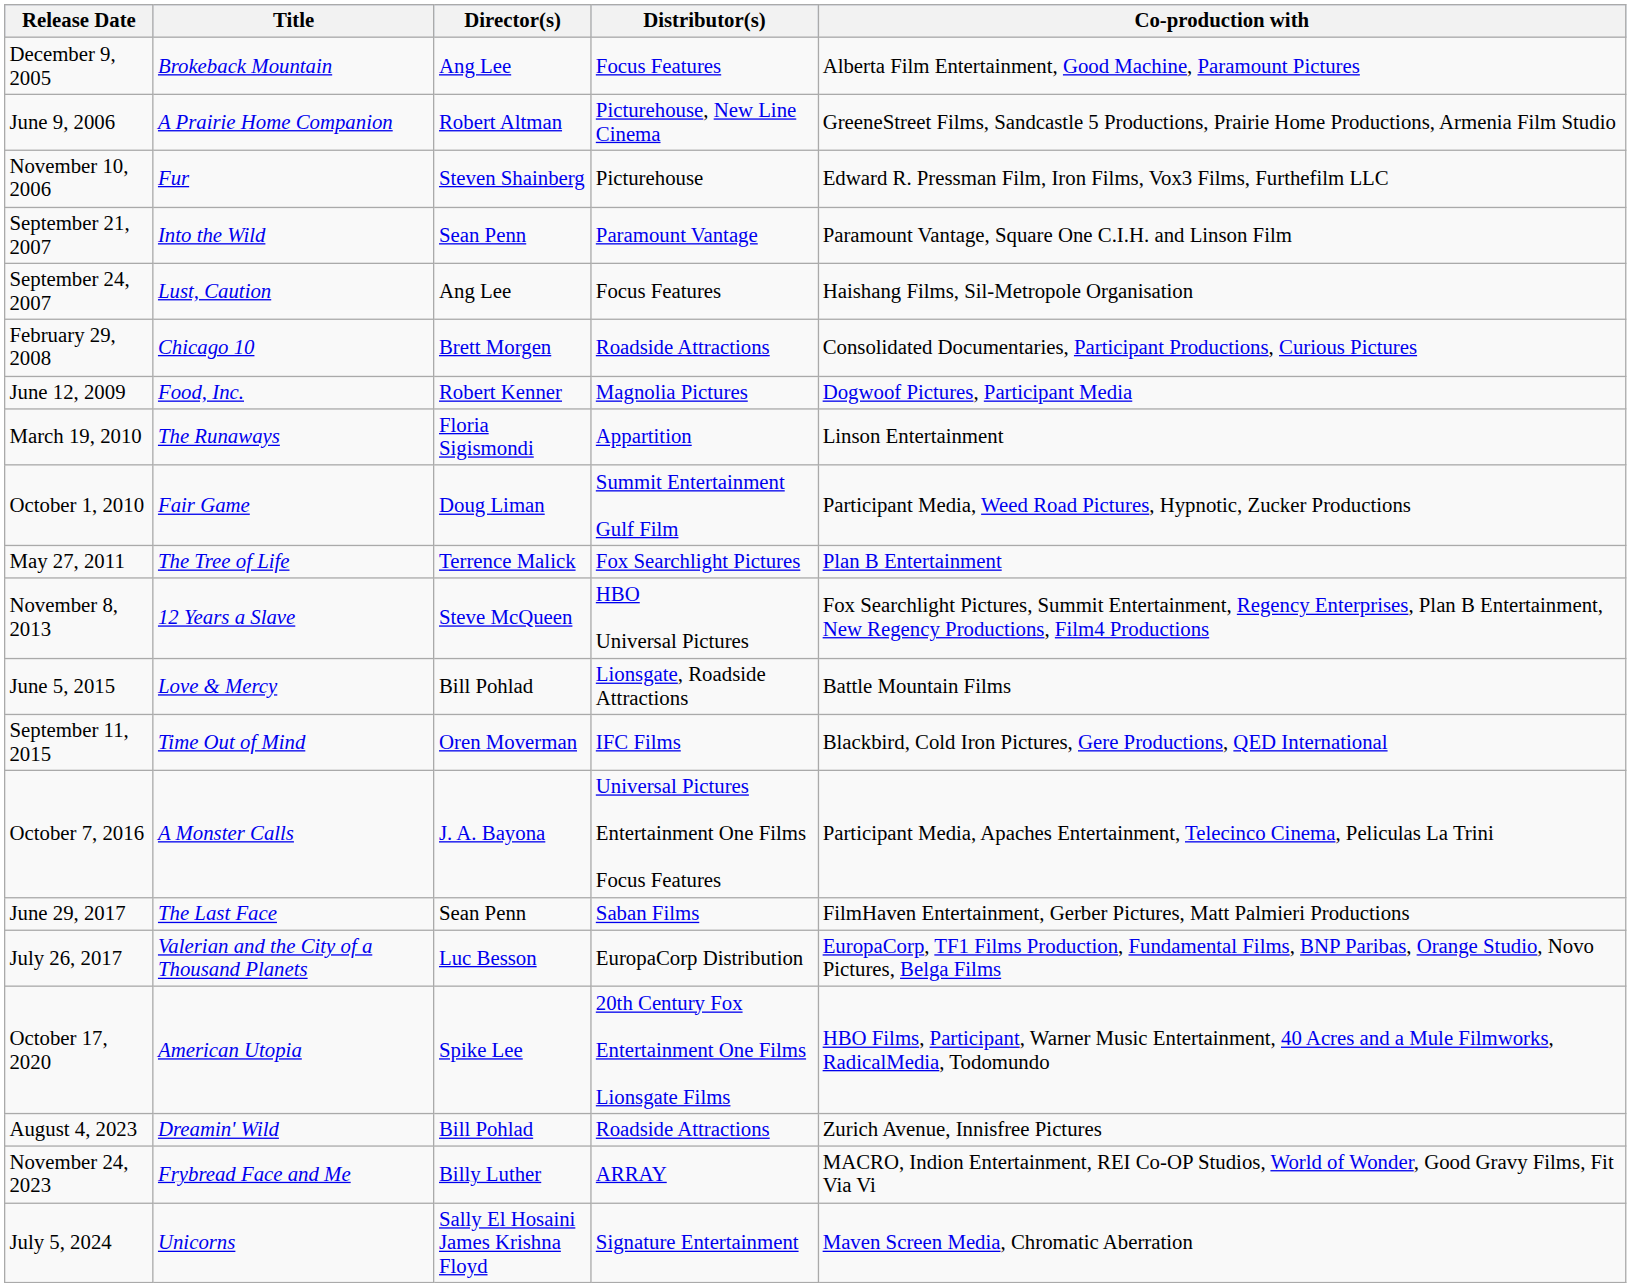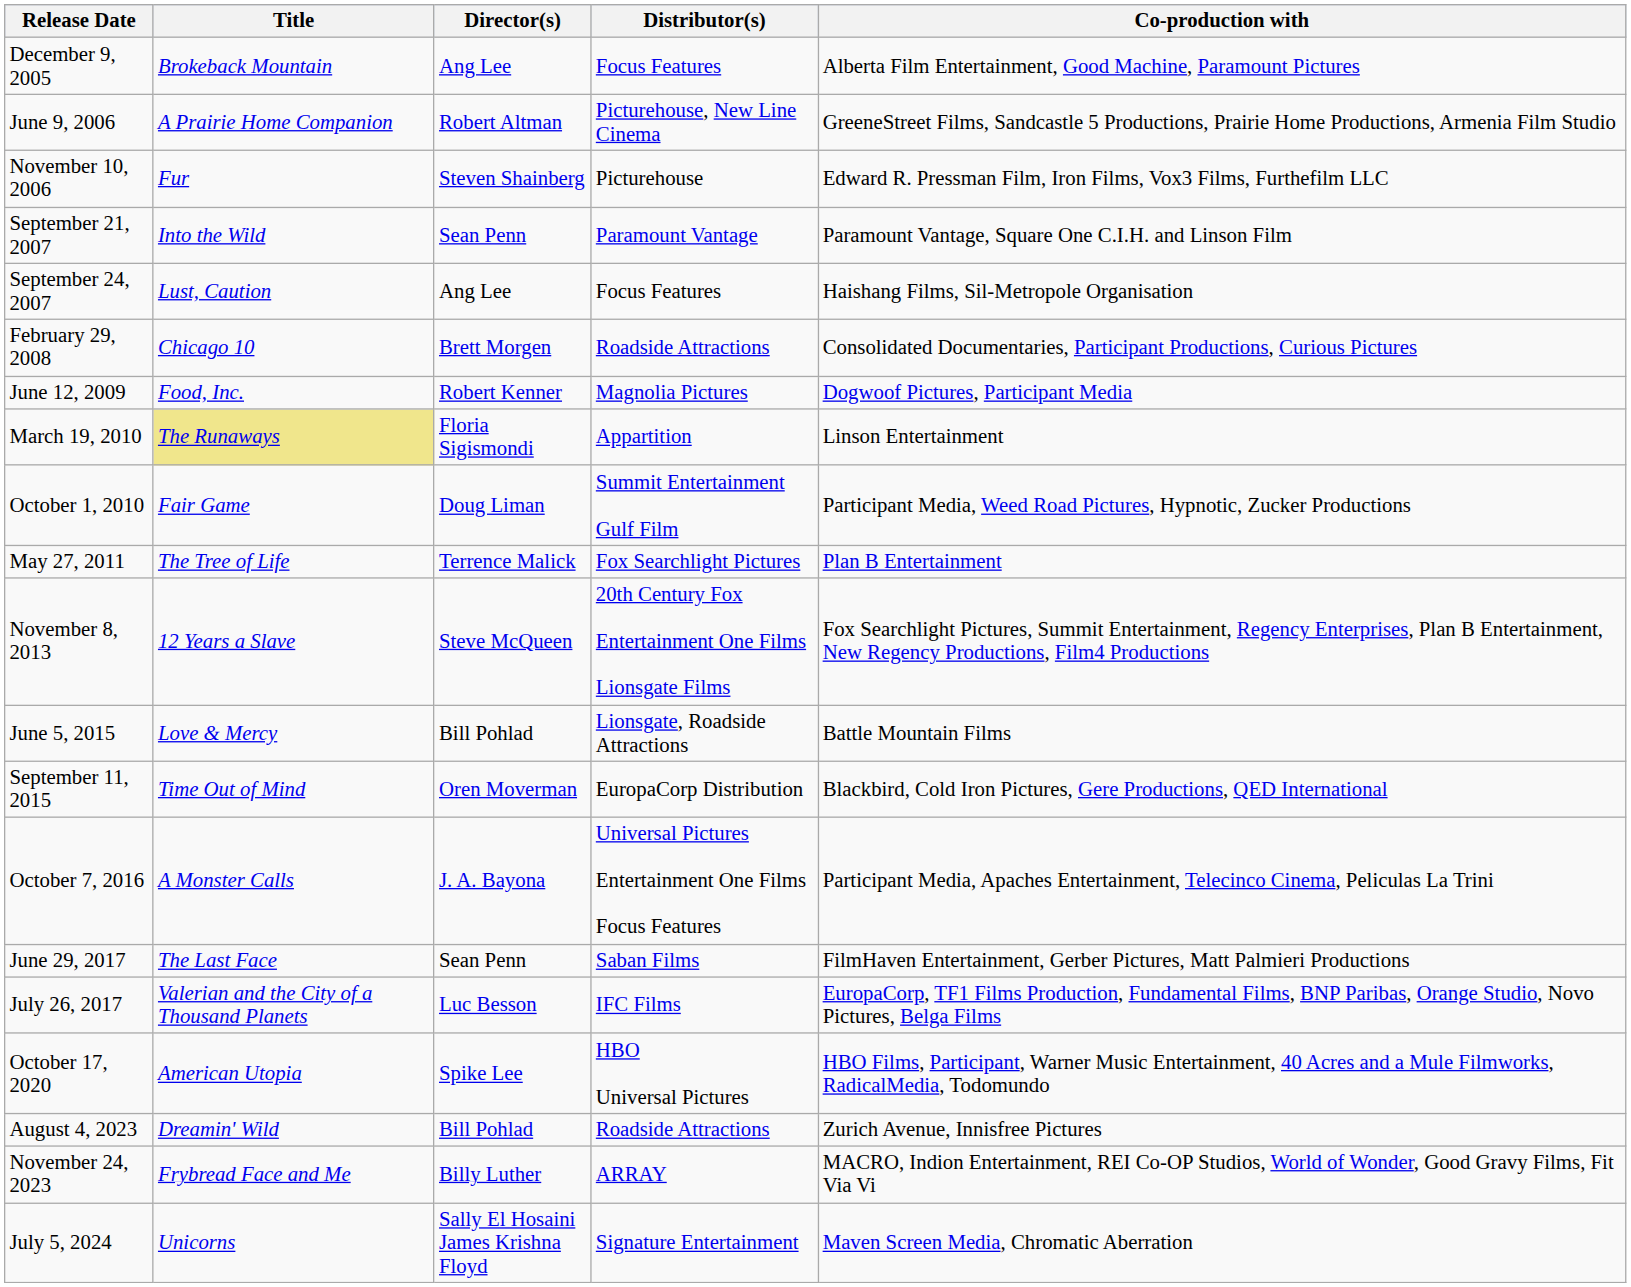 <table class="wikitable sortable">
 <tr style="background:#b0c4de; text-align:center;">
 <th>Release Date</th>
 <th>Title</th>
 <th>Director(s)</th>
 <th>Distributor(s)</th>
 <th>Co-production with</th>
 </tr>
 <tr>
 <td>December 9, 2005</td>
 <td><em><a href='#'>Brokeback Mountain</a></em></td>
 <td><a href='#'>Ang Lee</a></td>
 <td><a href='#'>Focus Features</a></td>
 <td>Alberta Film Entertainment, <a href='#'>Good Machine</a>, <a href='#'>Paramount Pictures</a></td>
 </tr>
 <tr>
 <td>June 9, 2006</td>
 <td><em><a href='#'>A Prairie Home Companion</a></em></td>
 <td><a href='#'>Robert Altman</a></td>
 <td><a href='#'>Picturehouse</a>, <a href='#'>New Line Cinema</a></td>
 <td>GreeneStreet Films, Sandcastle 5 Productions, Prairie Home Productions, Armenia Film Studio</td>
 </tr>
 <tr>
 <td>November 10, 2006</td>
 <td><em><a href='#'>Fur</a></em></td>
 <td><a href='#'>Steven Shainberg</a></td>
 <td>Picturehouse</td>
 <td>Edward R. Pressman Film, Iron Films, Vox3 Films, Furthefilm LLC</td>
 </tr>
 <tr>
 <td>September 21, 2007</td>
 <td><em><a href='#'>Into the Wild</a></em></td>
 <td><a href='#'>Sean Penn</a></td>
 <td><a href='#'>Paramount Vantage</a></td>
 <td>Paramount Vantage, Square One C.I.H. and Linson Film</td>
 </tr>
 <tr>
 <td>September 24, 2007</td>
 <td><em><a href='#'>Lust, Caution</a></em></td>
 <td>Ang Lee</td>
 <td>Focus Features</td>
 <td>Haishang Films, Sil-Metropole Organisation</td>
 </tr>
 <tr>
 <td>February 29, 2008</td>
 <td><em><a href='#'>Chicago 10</a></em></td>
 <td><a href='#'>Brett Morgen</a></td>
 <td><a href='#'>Roadside Attractions</a></td>
 <td>Consolidated Documentaries, <a href='#'>Participant Productions</a>, <a href='#'>Curious Pictures</a></td>
 </tr>
 <tr>
 <td>June 12, 2009</td>
 <td><em><a href='#'>Food, Inc.</a></em></td>
 <td><a href='#'>Robert Kenner</a></td>
 <td><a href='#'>Magnolia Pictures</a></td>
 <td><a href='#'>Dogwoof Pictures</a>, <a href='#'>Participant Media</a></td>
 </tr>
 <tr>
 <td>March 19, 2010</td>
-<td><em><a href='#'>The Runaways</a></em></td>
+<td style="background: khaki;"><em><a href='#'>The Runaways</a></em></td>
 <td><a href='#'>Floria Sigismondi</a></td>
 <td><a href='#'>Appartition</a></td>
 <td>Linson Entertainment</td>
 </tr>
 <tr>
 <td>October 1, 2010</td>
 <td><em><a href='#'>Fair Game</a></em></td>
 <td><a href='#'>Doug Liman</a></td>
 <td><a href='#'>Summit Entertainment</a><br><br><a href='#'>Gulf Film</a><br></td>
 <td>Participant Media, <a href='#'>Weed Road Pictures</a>, Hypnotic, Zucker Productions</td>
 </tr>
 <tr>
 <td>May 27, 2011</td>
 <td><em><a href='#'>The Tree of Life</a></em></td>
 <td><a href='#'>Terrence Malick</a></td>
 <td><a href='#'>Fox Searchlight Pictures</a></td>
 <td><a href='#'>Plan B Entertainment</a></td>
 </tr>
 <tr>
 <td>November 8, 2013</td>
 <td><em><a href='#'>12 Years a Slave</a></em></td>
 <td><a href='#'>Steve McQueen</a></td>
-<td><a href='#'>HBO</a><br><br>Universal Pictures<br></td>
+<td><a href='#'>20th Century Fox</a><br><br><a href='#'>Entertainment One Films</a><br><br><a href='#'>Lionsgate Films</a><br></td>
 <td>Fox Searchlight Pictures, Summit Entertainment, <a href='#'>Regency Enterprises</a>, Plan B Entertainment, <a href='#'>New Regency Productions</a>, <a href='#'>Film4 Productions</a></td>
 </tr>
 <tr>
 <td>June 5, 2015</td>
 <td><em><a href='#'>Love & Mercy</a></em></td>
 <td>Bill Pohlad</td>
 <td><a href='#'>Lionsgate</a>, Roadside Attractions</td>
 <td>Battle Mountain Films</td>
 </tr>
 <tr>
 <td>September 11, 2015</td>
 <td><em><a href='#'>Time Out of Mind</a></em></td>
 <td><a href='#'>Oren Moverman</a></td>
-<td><a href='#'>IFC Films</a></td>
+<td>EuropaCorp Distribution</td>
 <td>Blackbird, Cold Iron Pictures, <a href='#'>Gere Productions</a>, <a href='#'>QED International</a></td>
 </tr>
 <tr>
 <td>October 7, 2016</td>
 <td><em><a href='#'>A Monster Calls</a></em></td>
 <td><a href='#'>J. A. Bayona</a></td>
 <td><a href='#'>Universal Pictures</a><br><br>Entertainment One Films<br><br>Focus Features<br></td>
 <td>Participant Media, Apaches Entertainment, <a href='#'>Telecinco Cinema</a>, Peliculas La Trini</td>
 </tr>
 <tr>
 <td>June 29, 2017</td>
 <td><em><a href='#'>The Last Face</a></em></td>
 <td>Sean Penn</td>
 <td><a href='#'>Saban Films</a></td>
 <td>FilmHaven Entertainment, Gerber Pictures, Matt Palmieri Productions</td>
 </tr>
 <tr>
 <td>July 26, 2017</td>
 <td><em><a href='#'>Valerian and the City of a Thousand Planets</a></em></td>
 <td><a href='#'>Luc Besson</a></td>
-<td>EuropaCorp Distribution</td>
+<td><a href='#'>IFC Films</a></td>
 <td><a href='#'>EuropaCorp</a>, <a href='#'>TF1 Films Production</a>, <a href='#'>Fundamental Films</a>, <a href='#'>BNP Paribas</a>, <a href='#'>Orange Studio</a>, Novo Pictures, <a href='#'>Belga Films</a></td>
 </tr>
 <tr>
 <td>October 17, 2020</td>
 <td><em><a href='#'>American Utopia</a></em></td>
 <td><a href='#'>Spike Lee</a></td>
-<td><a href='#'>20th Century Fox</a><br><br><a href='#'>Entertainment One Films</a><br><br><a href='#'>Lionsgate Films</a><br></td>
+<td><a href='#'>HBO</a><br><br>Universal Pictures<br></td>
 <td><a href='#'>HBO Films</a>, <a href='#'>Participant</a>, Warner Music Entertainment, <a href='#'>40 Acres and a Mule Filmworks</a>, <a href='#'>RadicalMedia</a>, Todomundo</td>
 </tr>
 <tr>
 <td>August 4, 2023</td>
 <td><em><a href='#'>Dreamin' Wild</a></em></td>
 <td><a href='#'>Bill Pohlad</a></td>
 <td><a href='#'>Roadside Attractions</a></td>
 <td>Zurich Avenue, Innisfree Pictures</td>
 </tr>
 <tr>
 <td>November 24, 2023</td>
 <td><em><a href='#'>Frybread Face and Me</a></em></td>
 <td><a href='#'>Billy Luther</a></td>
 <td><a href='#'>ARRAY</a></td>
 <td>MACRO, Indion Entertainment, REI Co-OP Studios, <a href='#'>World of Wonder</a>, Good Gravy Films, Fit Via Vi</td>
 </tr>
 <tr>
 <td>July 5, 2024</td>
 <td><em><a href='#'>Unicorns</a></em></td>
 <td><a href='#'>Sally El Hosaini</a><br><a href='#'>James Krishna Floyd</a></td>
 <td><a href='#'>Signature Entertainment</a></td>
 <td><a href='#'>Maven Screen Media</a>, Chromatic Aberration</td>
 </tr>
 </table>
